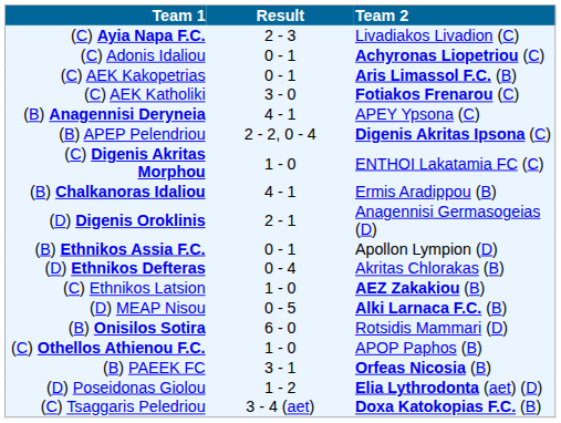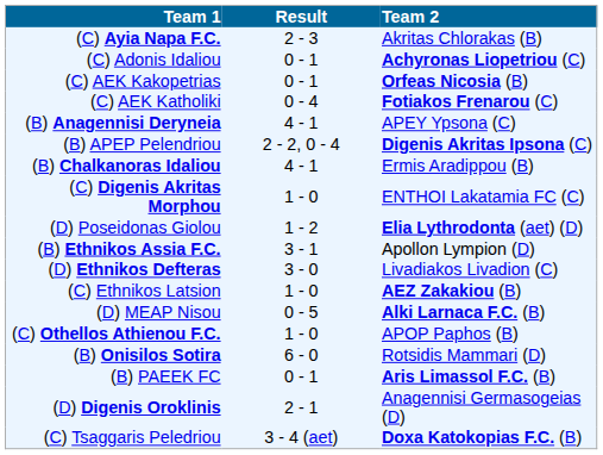 <table cellspacing="0" style="background: #EBF5FF; border: 1px #aaa solid; border-collapse: collapse; font-size: 95%;" width=60%>
 <tr bgcolor=#006699 style="color:white;">
 <th width=30% align="right">Team 1</th>
 <th width=22% align="center">Result</th>
 <th width=30% align="left">Team 2</th>
 </tr>
 <tr>
 <td align=right>(<a href='#'>C</a>) <strong><a href='#'>Ayia Napa F.C.</a></strong></td>
 <td align=center>2 - 3</td>
-<td align=left><a href='#'>Livadiakos Livadion</a> (<a href='#'>C</a>)</td>
+<td align=left><a href='#'>Akritas Chlorakas</a> (<a href='#'>B</a>)</td>
 </tr>
 <tr>
 <td align=right>(<a href='#'>C</a>) <a href='#'>Adonis Idaliou</a></td>
 <td align=center>0 - 1</td>
 <td align=left><strong><a href='#'>Achyronas Liopetriou</a></strong> (<a href='#'>C</a>)</td>
 </tr>
 <tr>
 <td align=right>(<a href='#'>C</a>) <a href='#'>AEK Kakopetrias</a></td>
 <td align=center>0 - 1</td>
-<td align=left><strong><a href='#'>Aris Limassol F.C.</a></strong> (<a href='#'>B</a>)</td>
+<td align=left><strong><a href='#'>Orfeas Nicosia</a></strong> (<a href='#'>B</a>)</td>
 </tr>
 <tr>
 <td align=right>(<a href='#'>C</a>) <a href='#'>AEK Katholiki</a></td>
-<td align=center>3 - 0</td>
+<td align=center>0 - 4</td>
 <td align=left><strong><a href='#'>Fotiakos Frenarou</a></strong> (<a href='#'>C</a>)</td>
 </tr>
 <tr>
 <td align=right>(<a href='#'>B</a>) <strong><a href='#'>Anagennisi Deryneia</a></strong></td>
 <td align=center>4 - 1</td>
 <td align=left><a href='#'>APEY Ypsona</a> (<a href='#'>C</a>)</td>
 </tr>
 <tr>
 <td align=right>(<a href='#'>B</a>) <a href='#'>APEP Pelendriou</a></td>
 <td align=center>2 - 2, 0 - 4</td>
 <td align=left><strong><a href='#'>Digenis Akritas Ipsona</a></strong> (<a href='#'>C</a>)</td>
 </tr>
 <tr>
+<td align=right>(<a href='#'>B</a>) <strong><a href='#'>Chalkanoras Idaliou</a></strong></td>
+<td align=center>4 - 1</td>
+<td align=left><a href='#'>Ermis Aradippou</a> (<a href='#'>B</a>)</td>
+</tr>
+<tr>
 <td align=right>(<a href='#'>C</a>) <strong><a href='#'>Digenis Akritas Morphou</a></strong></td>
 <td align=center>1 - 0</td>
 <td align=left><a href='#'>ENTHOI Lakatamia FC</a> (<a href='#'>C</a>)</td>
 </tr>
 <tr>
-<td align=right>(<a href='#'>B</a>) <strong><a href='#'>Chalkanoras Idaliou</a></strong></td>
-<td align=center>4 - 1</td>
-<td align=left><a href='#'>Ermis Aradippou</a> (<a href='#'>B</a>)</td>
-</tr>
-<tr>
-<td align=right>(<a href='#'>D</a>) <strong><a href='#'>Digenis Oroklinis</a></strong></td>
-<td align=center>2 - 1</td>
-<td align=left><a href='#'>Anagennisi Germasogeias</a> (<a href='#'>D</a>)</td>
+<td align=right>(<a href='#'>D</a>) <a href='#'>Poseidonas Giolou</a></td>
+<td align=center>1 - 2</td>
+<td align=left><strong><a href='#'>Elia Lythrodonta</a></strong> (<a href='#'>aet</a>) (<a href='#'>D</a>)</td>
 </tr>
 <tr>
 <td align=right>(<a href='#'>B</a>) <strong><a href='#'>Ethnikos Assia F.C.</a></strong></td>
-<td align=center>0 - 1</td>
+<td align=center>3 - 1</td>
 <td align=left>Apollon Lympion (<a href='#'>D</a>)</td>
 </tr>
 <tr>
 <td align=right>(<a href='#'>D</a>) <strong><a href='#'>Ethnikos Defteras</a></strong></td>
-<td align=center>0 - 4</td>
-<td align=left><a href='#'>Akritas Chlorakas</a> (<a href='#'>B</a>)</td>
+<td align=center>3 - 0</td>
+<td align=left><a href='#'>Livadiakos Livadion</a> (<a href='#'>C</a>)</td>
 </tr>
 <tr>
 <td align=right>(<a href='#'>C</a>) <a href='#'>Ethnikos Latsion</a></td>
 <td align=center>1 - 0</td>
 <td align=left><strong><a href='#'>AEZ Zakakiou</a></strong> (<a href='#'>B</a>)</td>
 </tr>
 <tr>
 <td align=right>(<a href='#'>D</a>) <a href='#'>MEAP Nisou</a></td>
 <td align=center>0 - 5</td>
 <td align=left><strong><a href='#'>Alki Larnaca F.C.</a></strong> (<a href='#'>B</a>)</td>
 </tr>
 <tr>
+<td align=right>(<a href='#'>C</a>) <strong><a href='#'>Othellos Athienou F.C.</a></strong></td>
+<td align=center>1 - 0</td>
+<td align=left><a href='#'>APOP Paphos</a> (<a href='#'>B</a>)</td>
+</tr>
+<tr>
 <td align=right>(<a href='#'>B</a>) <strong><a href='#'>Onisilos Sotira</a></strong></td>
 <td align=center>6 - 0</td>
 <td align=left><a href='#'>Rotsidis Mammari</a> (<a href='#'>D</a>)</td>
 </tr>
 <tr>
-<td align=right>(<a href='#'>C</a>) <strong><a href='#'>Othellos Athienou F.C.</a></strong></td>
-<td align=center>1 - 0</td>
-<td align=left><a href='#'>APOP Paphos</a> (<a href='#'>B</a>)</td>
+<td align=right>(<a href='#'>B</a>) <a href='#'>PAEEK FC</a></td>
+<td align=center>0 - 1</td>
+<td align=left><strong><a href='#'>Aris Limassol F.C.</a></strong> (<a href='#'>B</a>)</td>
 </tr>
 <tr>
-<td align=right>(<a href='#'>B</a>) <a href='#'>PAEEK FC</a></td>
-<td align=center>3 - 1</td>
-<td align=left><strong><a href='#'>Orfeas Nicosia</a></strong> (<a href='#'>B</a>)</td>
-</tr>
-<tr>
-<td align=right>(<a href='#'>D</a>) <a href='#'>Poseidonas Giolou</a></td>
-<td align=center>1 - 2</td>
-<td align=left><strong><a href='#'>Elia Lythrodonta</a></strong> (<a href='#'>aet</a>) (<a href='#'>D</a>)</td>
+<td align=right>(<a href='#'>D</a>) <strong><a href='#'>Digenis Oroklinis</a></strong></td>
+<td align=center>2 - 1</td>
+<td align=left><a href='#'>Anagennisi Germasogeias</a> (<a href='#'>D</a>)</td>
 </tr>
 <tr>
 <td align=right>(<a href='#'>C</a>) <a href='#'>Tsaggaris Peledriou</a></td>
 <td align=center>3 - 4 (<a href='#'>aet</a>)</td>
 <td align=left><strong><a href='#'>Doxa Katokopias F.C.</a></strong> (<a href='#'>B</a>)</td>
 </tr>
 <tr>
 </tr>
 </table>
